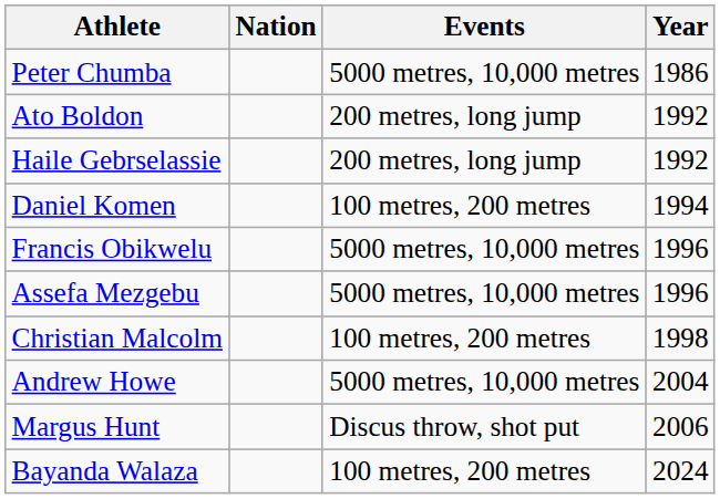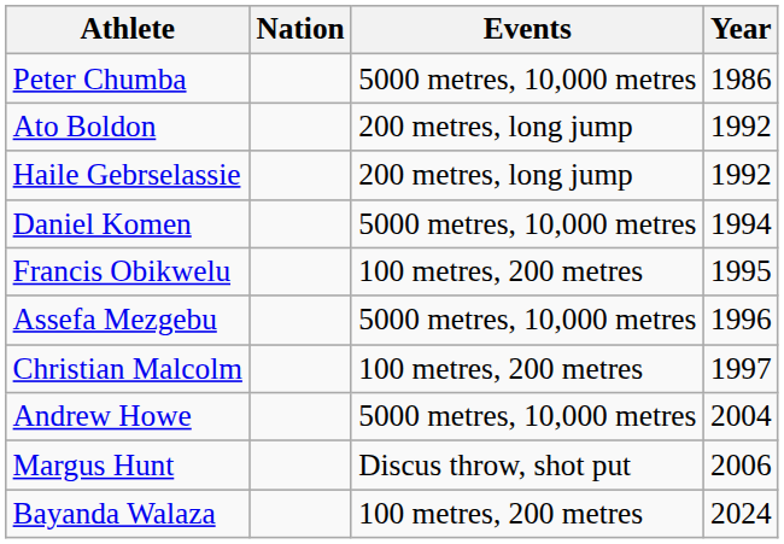 <table class="wikitable sortable">
 <tr>
 <th>Athlete</th>
 <th>Nation</th>
 <th>Events</th>
 <th>Year</th>
 </tr>
 <tr>
 <td><a href='#'>Peter Chumba</a></td>
 <td></td>
 <td>5000 metres, 10,000 metres</td>
 <td>1986</td>
 </tr>
 <tr>
 <td><a href='#'>Ato Boldon</a></td>
 <td></td>
 <td>200 metres, long jump</td>
 <td>1992</td>
 </tr>
 <tr>
 <td><a href='#'>Haile Gebrselassie</a></td>
 <td></td>
 <td>200 metres, long jump</td>
 <td>1992</td>
 </tr>
 <tr>
 <td><a href='#'>Daniel Komen</a></td>
 <td></td>
-<td>100 metres, 200 metres</td>
+<td>5000 metres, 10,000 metres</td>
 <td>1994</td>
 </tr>
 <tr>
 <td><a href='#'>Francis Obikwelu</a></td>
 <td></td>
-<td>5000 metres, 10,000 metres</td>
-<td>1996</td>
+<td>100 metres, 200 metres</td>
+<td>1995</td>
 </tr>
 <tr>
 <td><a href='#'>Assefa Mezgebu</a></td>
 <td></td>
 <td>5000 metres, 10,000 metres</td>
 <td>1996</td>
 </tr>
 <tr>
 <td><a href='#'>Christian Malcolm</a></td>
 <td></td>
 <td>100 metres, 200 metres</td>
-<td>1998</td>
+<td>1997</td>
 </tr>
 <tr>
 <td><a href='#'>Andrew Howe</a></td>
 <td></td>
 <td>5000 metres, 10,000 metres</td>
 <td>2004</td>
 </tr>
 <tr>
 <td><a href='#'>Margus Hunt</a></td>
 <td></td>
 <td>Discus throw, shot put</td>
 <td>2006</td>
 </tr>
 <tr>
 <td><a href='#'>Bayanda Walaza</a></td>
 <td></td>
 <td>100 metres, 200 metres</td>
 <td>2024</td>
 </tr>
 </table>
